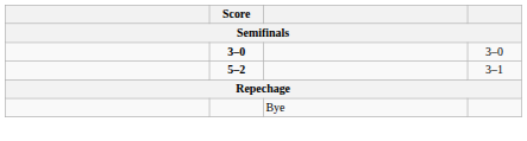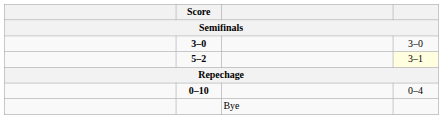 <table class="wikitable" style="text-align: left;">
 <tr>
 <th align="right" width="270"></th>
 <th width="65">Score</th>
 <th align="left" width="270"></th>
 <th width="65"></th>
 </tr>
 <tr>
 <th colspan=4>Semifinals</th>
 </tr>
 <tr>
 <td><strong></strong></td>
 <td align="center"><strong>3–0</strong></td>
 <td></td>
 <td align=center>3–0 <strong></strong></td>
 </tr>
 <tr>
 <td><strong></strong></td>
 <td align="center"><strong>5–2</strong></td>
 <td></td>
-<td align=center>3–1 <strong></strong></td>
+<td align=center style="background: lightyellow;">3–1 <strong></strong></td>
 </tr>
 <tr>
 <th colspan=4>Repechage</th>
+</tr>
+<tr>
+<td></td>
+<td align="center"><strong>0–10</strong></td>
+<td><strong></strong></td>
+<td align=center>0–4 <strong></strong></td>
 </tr>
 <tr>
 <td><strong></strong></td>
 <td></td>
 <td>Bye</td>
 <td></td>
 </tr>
 </table>
